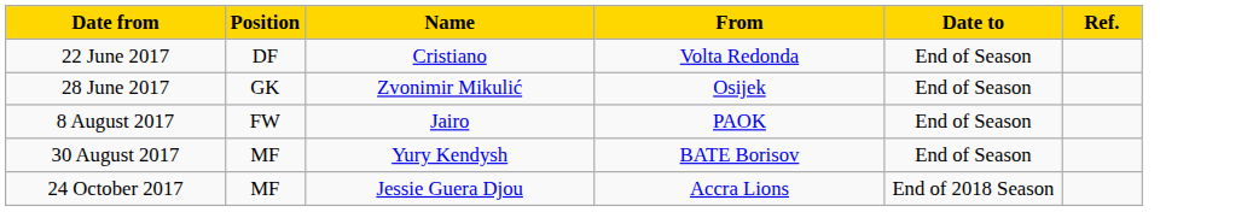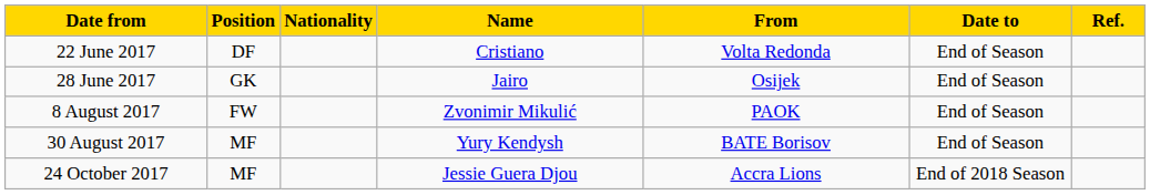 <table class="wikitable" style="text-align:center; font-size:90%; ">
 <tr>
 <th style="background:gold; color:black; width:150px;">Date from</th>
 <th style="background:gold; color:black; width:50px;">Position</th>
+<th style="background:gold; color:black; width:50px;">Nationality</th>
 <th style="background:gold; color:black; width:200px;">Name</th>
 <th style="background:gold; color:black; width:200px;">From</th>
 <th style="background:gold; color:black; width:120px;">Date to</th>
 <th style="background:gold; color:black; width:50px;">Ref.</th>
 </tr>
 <tr>
 <td>22 June 2017</td>
 <td>DF</td>
+<td></td>
 <td><a href='#'>Cristiano</a></td>
 <td><a href='#'>Volta Redonda</a></td>
 <td>End of Season</td>
 <td></td>
 </tr>
 <tr>
 <td>28 June 2017</td>
 <td>GK</td>
-<td><a href='#'>Zvonimir Mikulić</a></td>
+<td></td>
+<td><a href='#'>Jairo</a></td>
 <td><a href='#'>Osijek</a></td>
 <td>End of Season</td>
 <td></td>
 </tr>
 <tr>
 <td>8 August 2017</td>
 <td>FW</td>
-<td><a href='#'>Jairo</a></td>
+<td></td>
+<td><a href='#'>Zvonimir Mikulić</a></td>
 <td><a href='#'>PAOK</a></td>
 <td>End of Season</td>
 <td></td>
 </tr>
 <tr>
 <td>30 August 2017</td>
 <td>MF</td>
+<td></td>
 <td><a href='#'>Yury Kendysh</a></td>
 <td><a href='#'>BATE Borisov</a></td>
 <td>End of Season</td>
 <td></td>
 </tr>
 <tr>
 <td>24 October 2017</td>
 <td>MF</td>
+<td></td>
 <td><a href='#'>Jessie Guera Djou</a></td>
 <td><a href='#'>Accra Lions</a></td>
 <td>End of 2018 Season</td>
 <td></td>
 </tr>
 </table>
